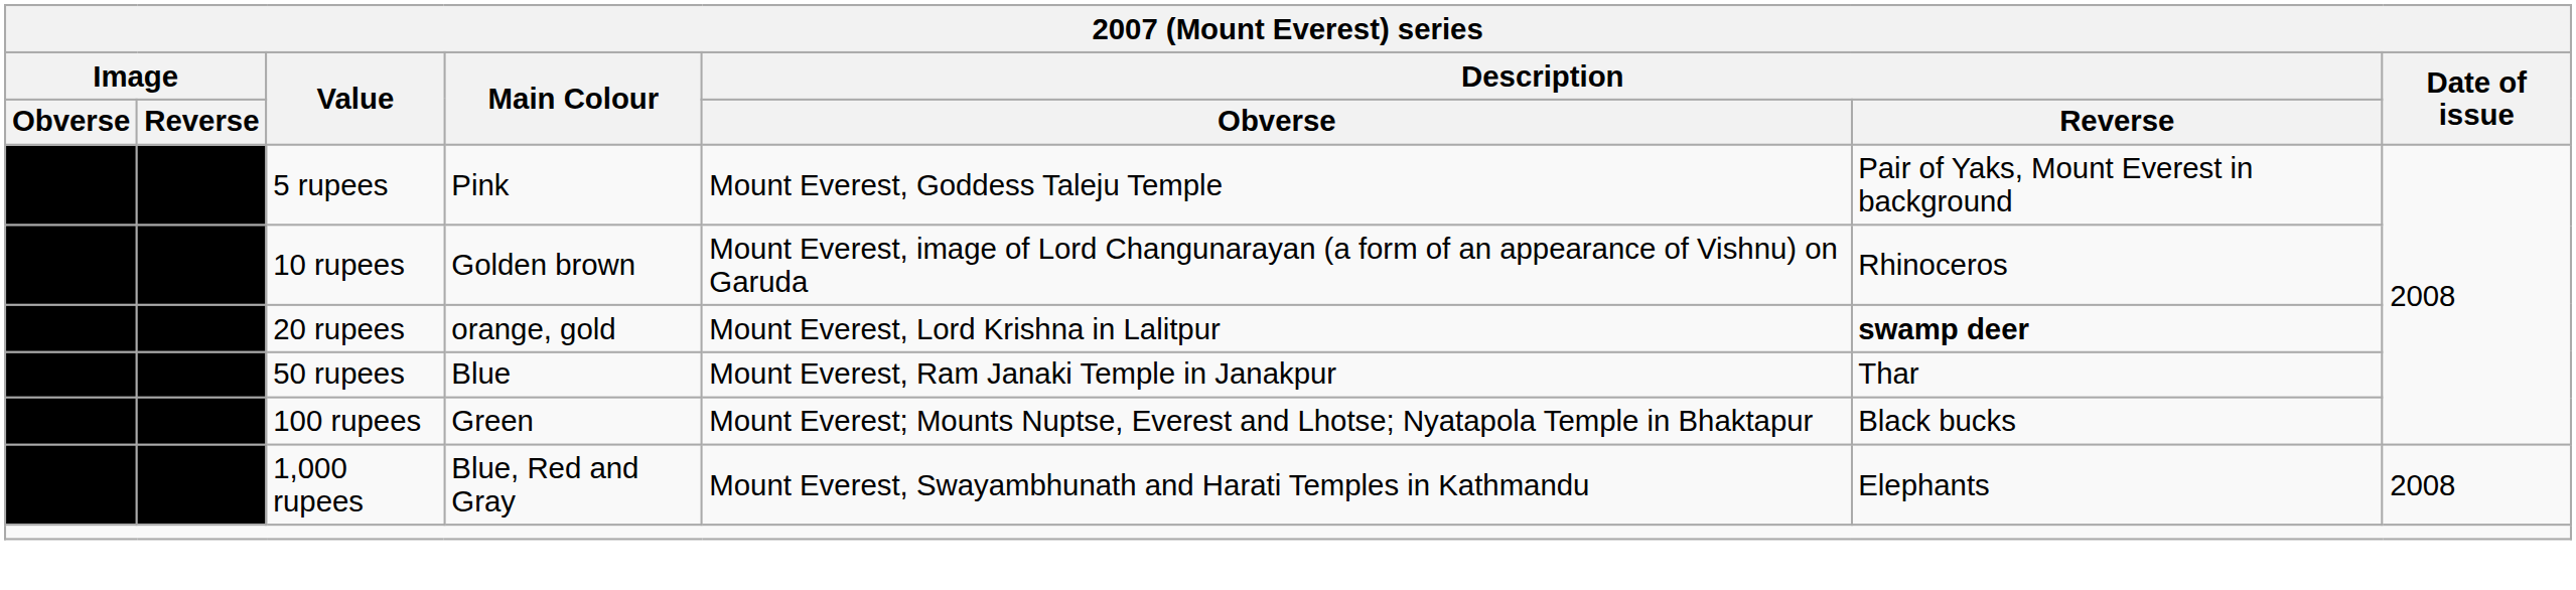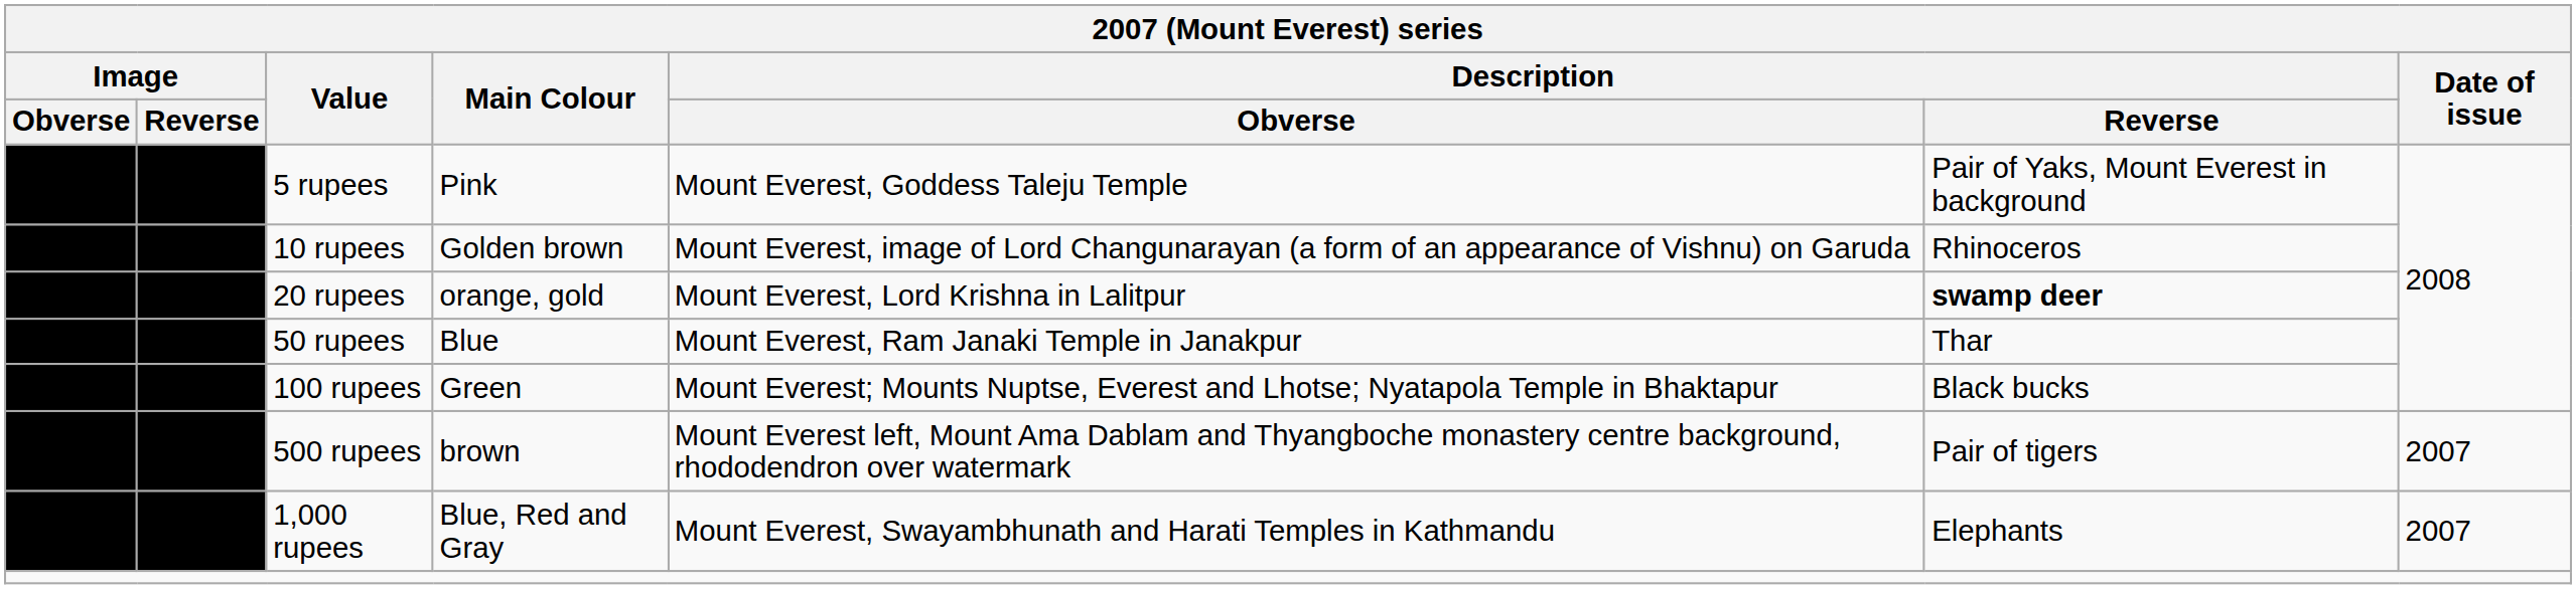 <table class="wikitable" style="font-size: 90%">
 <tr>
 <th colspan="7">2007 (Mount Everest) series</th>
 </tr>
 <tr>
 <th colspan="2">Image</th>
 <th rowspan="2">Value</th>
 <th rowspan="2">Main Colour</th>
 <th colspan="2">Description</th>
 <th rowspan="2">Date of issue</th>
 </tr>
 <tr>
 <th>Obverse</th>
 <th>Reverse</th>
 <th>Obverse</th>
 <th>Reverse</th>
 </tr>
 <tr>
 <td align="center" bgcolor="#000000"></td>
 <td align="center" bgcolor="#000000"></td>
 <td>5 rupees</td>
 <td>Pink</td>
 <td>Mount Everest, Goddess Taleju Temple</td>
 <td>Pair of Yaks, Mount Everest in background</td>
 <td rowspan="5">2008</td>
 </tr>
 <tr>
 <td align="center" bgcolor="#000000"></td>
 <td align="center" bgcolor="#000000"></td>
 <td>10 rupees</td>
 <td>Golden brown</td>
 <td>Mount Everest, image of Lord Changunarayan (a form of an appearance of Vishnu) on Garuda</td>
 <td>Rhinoceros</td>
 </tr>
 <tr>
 <td align="center" bgcolor="#000000"></td>
 <td align="center" bgcolor="#000000"></td>
 <td>20 rupees</td>
 <td>orange, gold</td>
 <td>Mount Everest, Lord Krishna in Lalitpur</td>
 <td><strong>swamp deer</strong></td>
 </tr>
 <tr>
 <td align="center" bgcolor="#000000"></td>
 <td align="center" bgcolor="#000000"></td>
 <td>50 rupees</td>
 <td>Blue</td>
 <td>Mount Everest, Ram Janaki Temple in Janakpur</td>
 <td>Thar</td>
 </tr>
 <tr>
 <td align="center" bgcolor="#000000"></td>
 <td align="center" bgcolor="#000000"></td>
 <td>100 rupees</td>
 <td>Green</td>
 <td>Mount Everest; Mounts Nuptse, Everest and Lhotse; Nyatapola Temple in Bhaktapur</td>
 <td>Black bucks</td>
 </tr>
 <tr>
 <td align="center" bgcolor="#000000"></td>
 <td align="center" bgcolor="#000000"></td>
+<td>500 rupees</td>
+<td>brown</td>
+<td>Mount Everest left, Mount Ama Dablam and Thyangboche monastery centre background, rhododendron over watermark</td>
+<td>Pair of tigers</td>
+<td>2007</td>
+</tr>
+<tr>
+<td align="center" bgcolor="#000000"></td>
+<td align="center" bgcolor="#000000"></td>
 <td>1,000 rupees</td>
 <td>Blue, Red and Gray</td>
 <td>Mount Everest, Swayambhunath and Harati Temples in Kathmandu</td>
 <td>Elephants</td>
-<td>2008</td>
+<td>2007</td>
 </tr>
 <tr>
 <td colspan="7"></td>
 </tr>
 </table>
